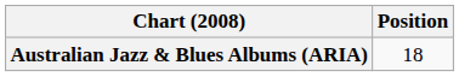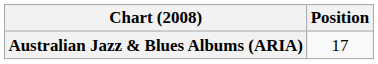 <table class="wikitable plainrowheaders" style="text-align:center">
 <tr>
 <th scope="col">Chart (2008)</th>
 <th scope="col">Position</th>
 </tr>
 <tr>
 <th scope="row">Australian Jazz & Blues Albums (ARIA)</th>
-<td>18</td>
+<td>17</td>
 </tr>
 </table>
